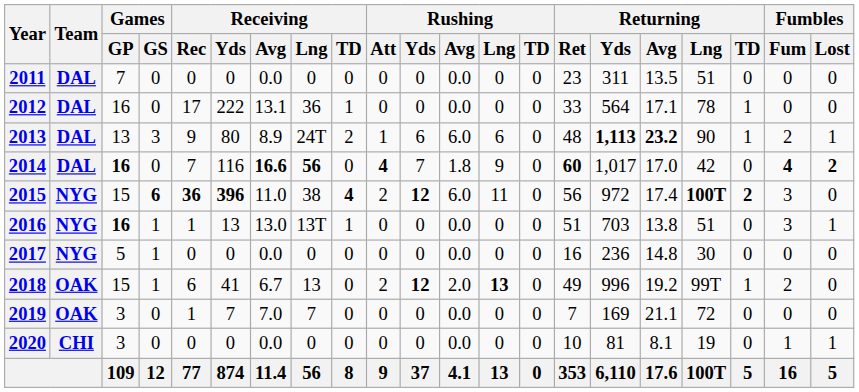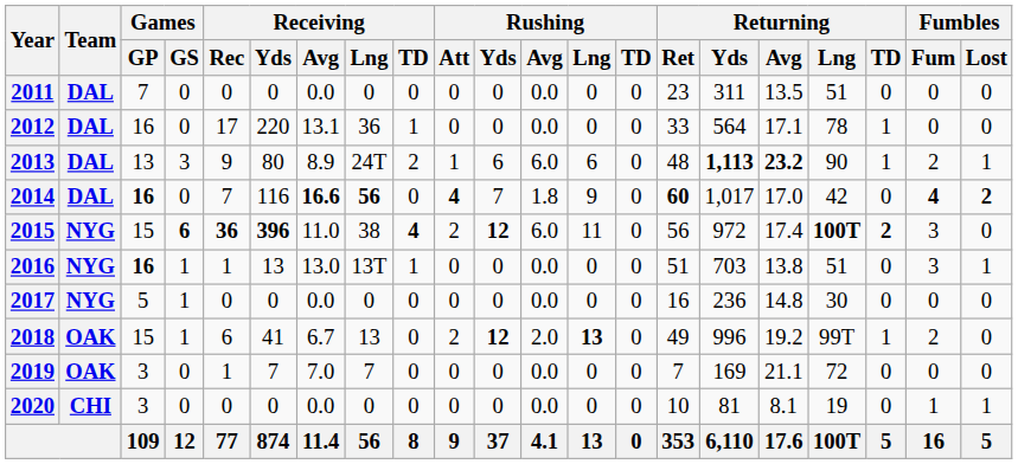 <table class=wikitable style="text-align:center;">
 <tr>
 <th rowspan="2">Year</th>
 <th rowspan="2">Team</th>
 <th colspan="2">Games</th>
 <th colspan="5">Receiving</th>
 <th colspan="5">Rushing</th>
 <th colspan="5">Returning</th>
 <th colspan="2">Fumbles</th>
 </tr>
 <tr>
 <th>GP</th>
 <th>GS</th>
 <th>Rec</th>
 <th>Yds</th>
 <th>Avg</th>
 <th>Lng</th>
 <th>TD</th>
 <th>Att</th>
 <th>Yds</th>
 <th>Avg</th>
 <th>Lng</th>
 <th>TD</th>
 <th>Ret</th>
 <th>Yds</th>
 <th>Avg</th>
 <th>Lng</th>
 <th>TD</th>
 <th>Fum</th>
 <th>Lost</th>
 </tr>
 <tr>
 <th><a href='#'>2011</a></th>
 <th><a href='#'>DAL</a></th>
 <td>7</td>
 <td>0</td>
 <td>0</td>
 <td>0</td>
 <td>0.0</td>
 <td>0</td>
 <td>0</td>
 <td>0</td>
 <td>0</td>
 <td>0.0</td>
 <td>0</td>
 <td>0</td>
 <td>23</td>
 <td>311</td>
 <td>13.5</td>
 <td>51</td>
 <td>0</td>
 <td>0</td>
 <td>0</td>
 </tr>
 <tr>
 <th><a href='#'>2012</a></th>
 <th><a href='#'>DAL</a></th>
 <td>16</td>
 <td>0</td>
 <td>17</td>
-<td>222</td>
+<td>220</td>
 <td>13.1</td>
 <td>36</td>
 <td>1</td>
 <td>0</td>
 <td>0</td>
 <td>0.0</td>
 <td>0</td>
 <td>0</td>
 <td>33</td>
 <td>564</td>
 <td>17.1</td>
 <td>78</td>
 <td>1</td>
 <td>0</td>
 <td>0</td>
 </tr>
 <tr>
 <th><a href='#'>2013</a></th>
 <th><a href='#'>DAL</a></th>
 <td>13</td>
 <td>3</td>
 <td>9</td>
 <td>80</td>
 <td>8.9</td>
 <td>24T</td>
 <td>2</td>
 <td>1</td>
 <td>6</td>
 <td>6.0</td>
 <td>6</td>
 <td>0</td>
 <td>48</td>
 <td><strong>1,113</strong></td>
 <td><strong>23.2</strong></td>
 <td>90</td>
 <td>1</td>
 <td>2</td>
 <td>1</td>
 </tr>
 <tr>
 <th><a href='#'>2014</a></th>
 <th><a href='#'>DAL</a></th>
 <td><strong>16</strong></td>
 <td>0</td>
 <td>7</td>
 <td>116</td>
 <td><strong>16.6</strong></td>
 <td><strong>56</strong></td>
 <td>0</td>
 <td><strong>4</strong></td>
 <td>7</td>
 <td>1.8</td>
 <td>9</td>
 <td>0</td>
 <td><strong>60</strong></td>
 <td>1,017</td>
 <td>17.0</td>
 <td>42</td>
 <td>0</td>
 <td><strong>4</strong></td>
 <td><strong>2</strong></td>
 </tr>
 <tr>
 <th><a href='#'>2015</a></th>
 <th><a href='#'>NYG</a></th>
 <td>15</td>
 <td><strong>6</strong></td>
 <td><strong>36</strong></td>
 <td><strong>396</strong></td>
 <td>11.0</td>
 <td>38</td>
 <td><strong>4</strong></td>
 <td>2</td>
 <td><strong>12</strong></td>
 <td>6.0</td>
 <td>11</td>
 <td>0</td>
 <td>56</td>
 <td>972</td>
 <td>17.4</td>
 <td><strong>100T</strong></td>
 <td><strong>2</strong></td>
 <td>3</td>
 <td>0</td>
 </tr>
 <tr>
 <th><a href='#'>2016</a></th>
 <th><a href='#'>NYG</a></th>
 <td><strong>16</strong></td>
 <td>1</td>
 <td>1</td>
 <td>13</td>
 <td>13.0</td>
 <td>13T</td>
 <td>1</td>
 <td>0</td>
 <td>0</td>
 <td>0.0</td>
 <td>0</td>
 <td>0</td>
 <td>51</td>
 <td>703</td>
 <td>13.8</td>
 <td>51</td>
 <td>0</td>
 <td>3</td>
 <td>1</td>
 </tr>
 <tr>
 <th><a href='#'>2017</a></th>
 <th><a href='#'>NYG</a></th>
 <td>5</td>
 <td>1</td>
 <td>0</td>
 <td>0</td>
 <td>0.0</td>
 <td>0</td>
 <td>0</td>
 <td>0</td>
 <td>0</td>
 <td>0.0</td>
 <td>0</td>
 <td>0</td>
 <td>16</td>
 <td>236</td>
 <td>14.8</td>
 <td>30</td>
 <td>0</td>
 <td>0</td>
 <td>0</td>
 </tr>
 <tr>
 <th><a href='#'>2018</a></th>
 <th><a href='#'>OAK</a></th>
 <td>15</td>
 <td>1</td>
 <td>6</td>
 <td>41</td>
 <td>6.7</td>
 <td>13</td>
 <td>0</td>
 <td>2</td>
 <td><strong>12</strong></td>
 <td>2.0</td>
 <td><strong>13</strong></td>
 <td>0</td>
 <td>49</td>
 <td>996</td>
 <td>19.2</td>
 <td>99T</td>
 <td>1</td>
 <td>2</td>
 <td>0</td>
 </tr>
 <tr>
 <th><a href='#'>2019</a></th>
 <th><a href='#'>OAK</a></th>
 <td>3</td>
 <td>0</td>
 <td>1</td>
 <td>7</td>
 <td>7.0</td>
 <td>7</td>
 <td>0</td>
 <td>0</td>
 <td>0</td>
 <td>0.0</td>
 <td>0</td>
 <td>0</td>
 <td>7</td>
 <td>169</td>
 <td>21.1</td>
 <td>72</td>
 <td>0</td>
 <td>0</td>
 <td>0</td>
 </tr>
 <tr>
 <th><a href='#'>2020</a></th>
 <th><a href='#'>CHI</a></th>
 <td>3</td>
 <td>0</td>
 <td>0</td>
 <td>0</td>
 <td>0.0</td>
 <td>0</td>
 <td>0</td>
 <td>0</td>
 <td>0</td>
 <td>0.0</td>
 <td>0</td>
 <td>0</td>
 <td>10</td>
 <td>81</td>
 <td>8.1</td>
 <td>19</td>
 <td>0</td>
 <td>1</td>
 <td>1</td>
 </tr>
 <tr>
 <th colspan="2"></th>
 <th>109</th>
 <th>12</th>
 <th>77</th>
 <th>874</th>
 <th>11.4</th>
 <th>56</th>
 <th>8</th>
 <th>9</th>
 <th>37</th>
 <th>4.1</th>
 <th>13</th>
 <th>0</th>
 <th>353</th>
 <th>6,110</th>
 <th>17.6</th>
 <th>100T</th>
 <th>5</th>
 <th>16</th>
 <th>5</th>
 </tr>
 </table>
